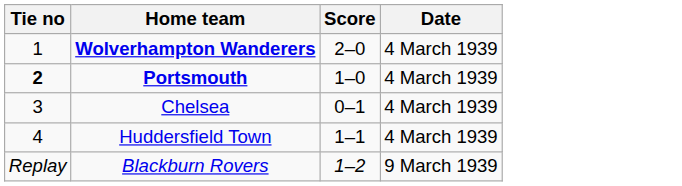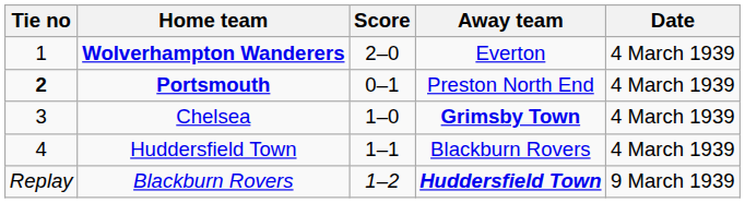 <table class="wikitable" style="text-align: center">
 <tr>
 <th>Tie no</th>
 <th>Home team</th>
 <th>Score</th>
+<th>Away team</th>
 <th>Date</th>
 </tr>
 <tr>
 <td>1</td>
 <td><strong><a href='#'>Wolverhampton Wanderers</a></strong></td>
 <td>2–0</td>
+<td><a href='#'>Everton</a></td>
 <td>4 March 1939</td>
 </tr>
 <tr>
 <td><strong>2</strong></td>
 <td><strong><a href='#'>Portsmouth</a></strong></td>
-<td>1–0</td>
+<td>0–1</td>
+<td><a href='#'>Preston North End</a></td>
 <td>4 March 1939</td>
 </tr>
 <tr>
 <td>3</td>
 <td><a href='#'>Chelsea</a></td>
-<td>0–1</td>
+<td>1–0</td>
+<td><strong><a href='#'>Grimsby Town</a></strong></td>
 <td>4 March 1939</td>
 </tr>
 <tr>
 <td>4</td>
 <td><a href='#'>Huddersfield Town</a></td>
 <td>1–1</td>
+<td><a href='#'>Blackburn Rovers</a></td>
 <td>4 March 1939</td>
 </tr>
 <tr>
 <td><em>Replay</em></td>
 <td><em><a href='#'>Blackburn Rovers</a></em></td>
 <td><em>1–2</em></td>
+<td><strong><em><a href='#'>Huddersfield Town</a></em></strong></td>
 <td>9 March 1939</td>
 </tr>
 </table>
